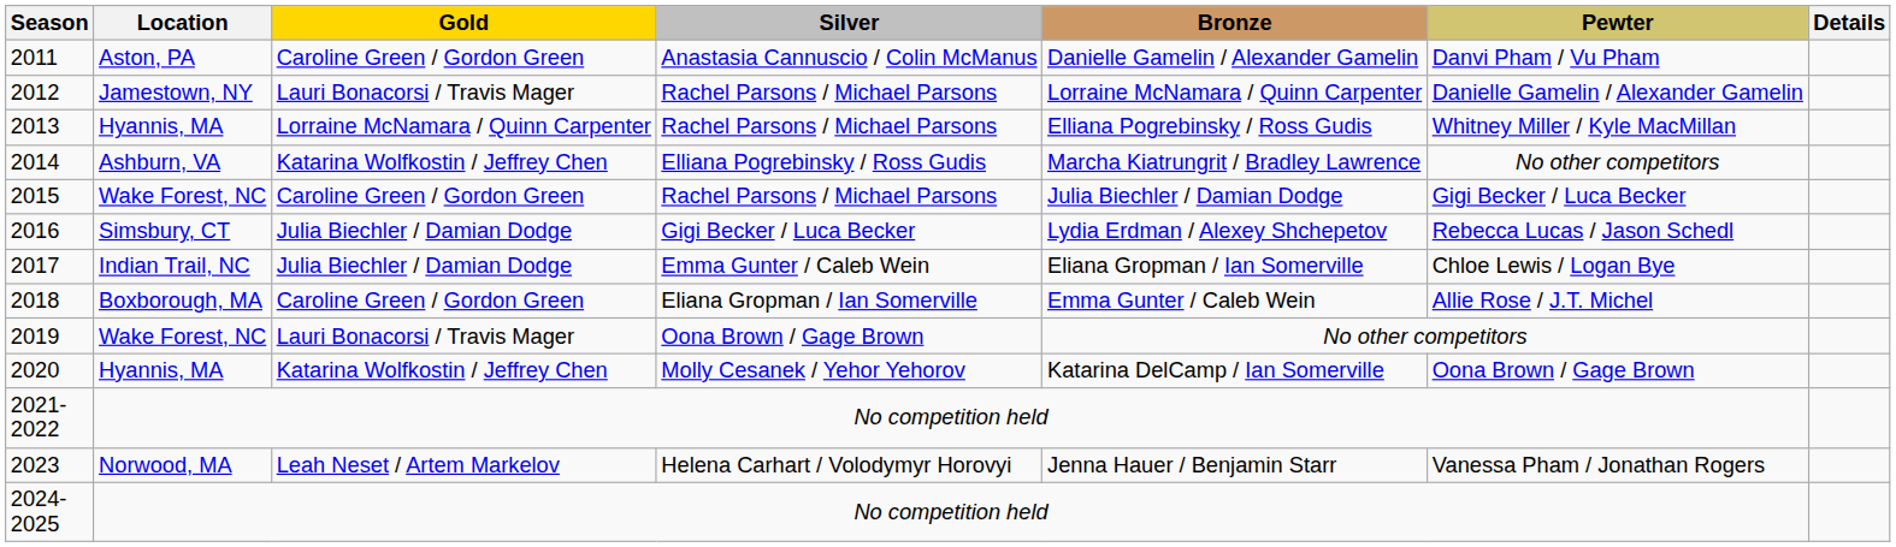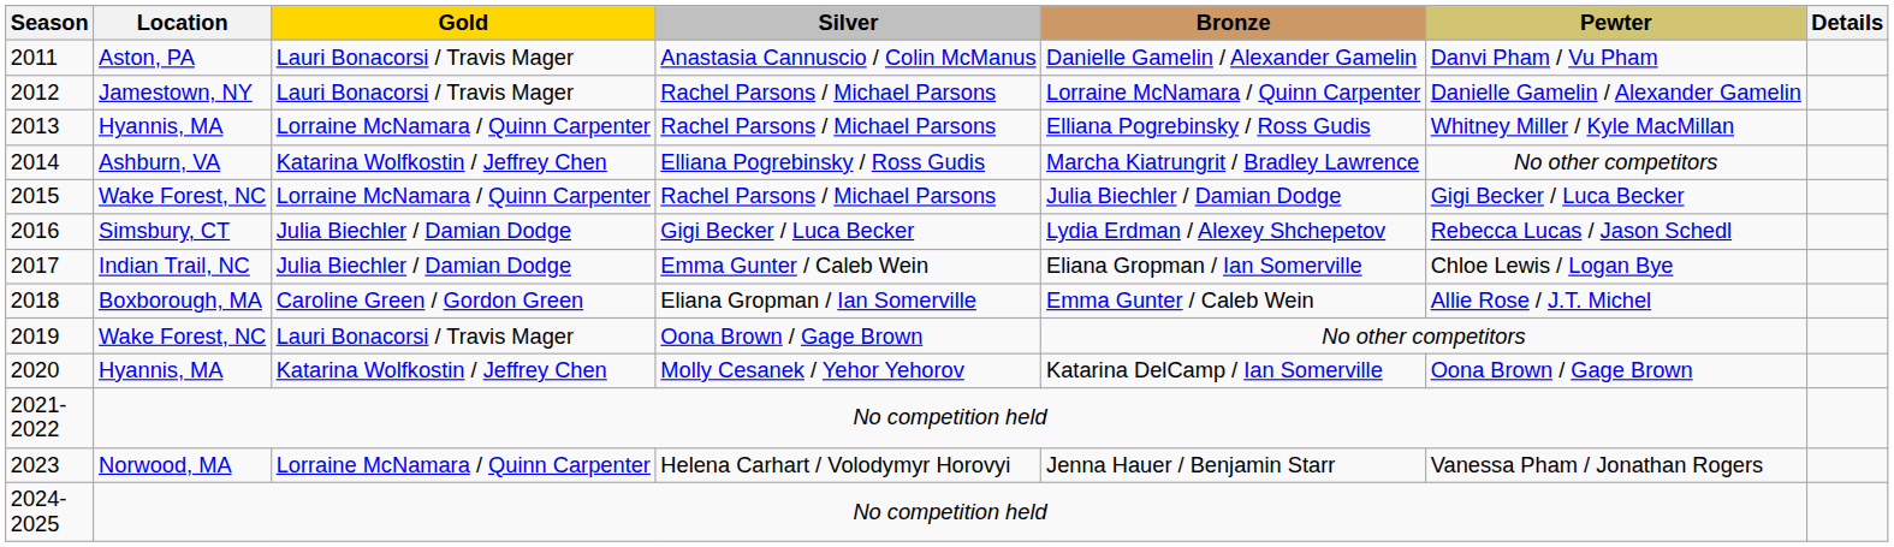 <table class="wikitable">
 <tr>
 <th>Season</th>
 <th>Location</th>
 <td align=center bgcolor=gold><strong>Gold</strong></td>
 <td align=center bgcolor=silver><strong>Silver</strong></td>
 <td align=center bgcolor=cc9966><strong>Bronze</strong></td>
 <td align=center bgcolor=d1c571><strong>Pewter</strong></td>
 <th>Details</th>
 </tr>
 <tr>
 <td>2011</td>
 <td><a href='#'>Aston, PA</a></td>
-<td><a href='#'>Caroline Green</a> / <a href='#'>Gordon Green</a></td>
+<td><a href='#'>Lauri Bonacorsi</a> / Travis Mager</td>
 <td><a href='#'>Anastasia Cannuscio</a> / <a href='#'>Colin McManus</a></td>
 <td><a href='#'>Danielle Gamelin</a> / <a href='#'>Alexander Gamelin</a></td>
 <td><a href='#'>Danvi Pham</a> / <a href='#'>Vu Pham</a></td>
 <td></td>
 </tr>
 <tr>
 <td>2012</td>
 <td><a href='#'>Jamestown, NY</a></td>
 <td><a href='#'>Lauri Bonacorsi</a> / Travis Mager</td>
 <td><a href='#'>Rachel Parsons</a> / <a href='#'>Michael Parsons</a></td>
 <td><a href='#'>Lorraine McNamara</a> / <a href='#'>Quinn Carpenter</a></td>
 <td><a href='#'>Danielle Gamelin</a> / <a href='#'>Alexander Gamelin</a></td>
 <td></td>
 </tr>
 <tr>
 <td>2013</td>
 <td><a href='#'>Hyannis, MA</a></td>
 <td><a href='#'>Lorraine McNamara</a> / <a href='#'>Quinn Carpenter</a></td>
 <td><a href='#'>Rachel Parsons</a> / <a href='#'>Michael Parsons</a></td>
 <td><a href='#'>Elliana Pogrebinsky</a> / <a href='#'>Ross Gudis</a></td>
 <td><a href='#'>Whitney Miller</a> / <a href='#'>Kyle MacMillan</a></td>
 <td></td>
 </tr>
 <tr>
 <td>2014</td>
 <td><a href='#'>Ashburn, VA</a></td>
 <td><a href='#'>Katarina Wolfkostin</a> / <a href='#'>Jeffrey Chen</a></td>
 <td><a href='#'>Elliana Pogrebinsky</a> / <a href='#'>Ross Gudis</a></td>
 <td><a href='#'>Marcha Kiatrungrit</a> / <a href='#'>Bradley Lawrence</a></td>
 <td align=center><em>No other competitors</em></td>
 <td></td>
 </tr>
 <tr>
 <td>2015</td>
 <td><a href='#'>Wake Forest, NC</a></td>
-<td><a href='#'>Caroline Green</a> / <a href='#'>Gordon Green</a></td>
+<td><a href='#'>Lorraine McNamara</a> / <a href='#'>Quinn Carpenter</a></td>
 <td><a href='#'>Rachel Parsons</a> / <a href='#'>Michael Parsons</a></td>
 <td><a href='#'>Julia Biechler</a> / <a href='#'>Damian Dodge</a></td>
 <td><a href='#'>Gigi Becker</a> / <a href='#'>Luca Becker</a></td>
 <td></td>
 </tr>
 <tr>
 <td>2016</td>
 <td><a href='#'>Simsbury, CT</a></td>
 <td><a href='#'>Julia Biechler</a> / <a href='#'>Damian Dodge</a></td>
 <td><a href='#'>Gigi Becker</a> / <a href='#'>Luca Becker</a></td>
 <td><a href='#'>Lydia Erdman</a> / <a href='#'>Alexey Shchepetov</a></td>
 <td><a href='#'>Rebecca Lucas</a> / <a href='#'>Jason Schedl</a></td>
 <td></td>
 </tr>
 <tr>
 <td>2017</td>
 <td><a href='#'>Indian Trail, NC</a></td>
 <td><a href='#'>Julia Biechler</a> / <a href='#'>Damian Dodge</a></td>
 <td><a href='#'>Emma Gunter</a> / Caleb Wein</td>
 <td>Eliana Gropman  / <a href='#'>Ian Somerville</a></td>
 <td>Chloe Lewis / <a href='#'>Logan Bye</a></td>
 <td></td>
 </tr>
 <tr>
 <td>2018</td>
 <td><a href='#'>Boxborough, MA</a></td>
 <td><a href='#'>Caroline Green</a> / <a href='#'>Gordon Green</a></td>
 <td>Eliana Gropman  / <a href='#'>Ian Somerville</a></td>
 <td><a href='#'>Emma Gunter</a> / Caleb Wein</td>
 <td><a href='#'>Allie Rose</a> / <a href='#'>J.T. Michel</a></td>
 <td></td>
 </tr>
 <tr>
 <td>2019</td>
 <td><a href='#'>Wake Forest, NC</a></td>
 <td><a href='#'>Lauri Bonacorsi</a> / Travis Mager</td>
 <td><a href='#'>Oona Brown</a> / <a href='#'>Gage Brown</a></td>
 <td colspan=2 align=center><em>No other competitors</em></td>
 <td></td>
 </tr>
 <tr>
 <td>2020</td>
 <td><a href='#'>Hyannis, MA</a></td>
 <td><a href='#'>Katarina Wolfkostin</a> / <a href='#'>Jeffrey Chen</a></td>
 <td><a href='#'>Molly Cesanek</a> / <a href='#'>Yehor Yehorov</a></td>
 <td>Katarina DelCamp / <a href='#'>Ian Somerville</a></td>
 <td><a href='#'>Oona Brown</a> / <a href='#'>Gage Brown</a></td>
 <td></td>
 </tr>
 <tr>
 <td>2021-<br>2022</td>
 <td colspan="5" align="center"><em>No competition held</em></td>
 <td></td>
 </tr>
 <tr>
 <td>2023</td>
 <td><a href='#'>Norwood, MA</a></td>
-<td><a href='#'>Leah Neset</a> / <a href='#'>Artem Markelov</a></td>
+<td><a href='#'>Lorraine McNamara</a> / <a href='#'>Quinn Carpenter</a></td>
 <td>Helena Carhart / Volodymyr Horovyi</td>
 <td>Jenna Hauer / Benjamin Starr</td>
 <td>Vanessa Pham / Jonathan Rogers</td>
 <td></td>
 </tr>
 <tr>
 <td>2024-<br>2025</td>
 <td colspan="5" align="center"><em>No competition held</em></td>
 <td></td>
 </tr>
 </table>
